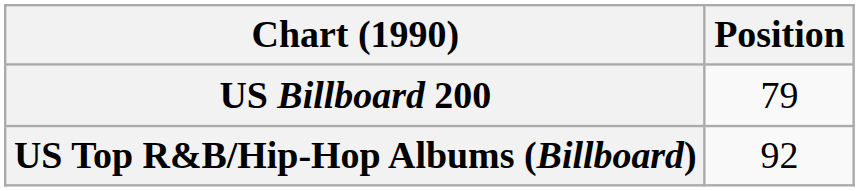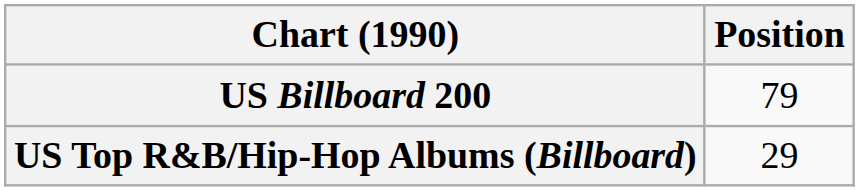 <table class="wikitable sortable plainrowheaders" style="text-align:center">
 <tr>
 <th scope="col">Chart (1990)</th>
 <th scope="col">Position</th>
 </tr>
 <tr>
 <th scope="row">US <em>Billboard</em> 200</th>
 <td>79</td>
 </tr>
 <tr>
 <th scope="row">US Top R&B/Hip-Hop Albums (<em>Billboard</em>)</th>
-<td>92</td>
+<td>29</td>
 </tr>
 </table>
